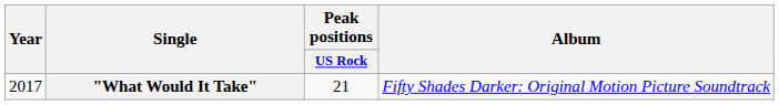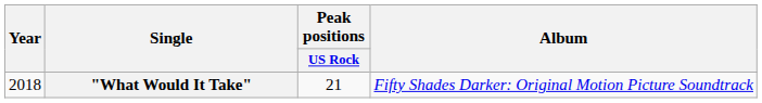 <table class="wikitable plainrowheaders" style="text-align:center;">
 <tr>
 <th rowspan="2">Year</th>
 <th rowspan="2" style="width:15em;">Single</th>
 <th>Peak positions</th>
 <th rowspan="2">Album</th>
 </tr>
 <tr style="font-size:smaller;">
 <th style="width:65px;"><a href='#'>US Rock</a><br></th>
 </tr>
 <tr>
-<td>2017</td>
+<td>2018</td>
 <th scope="row">"What Would It Take"</th>
 <td>21</td>
 <td><em><a href='#'>Fifty Shades Darker: Original Motion Picture Soundtrack</a></em></td>
 </tr>
 </table>
